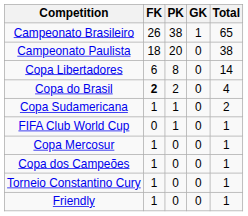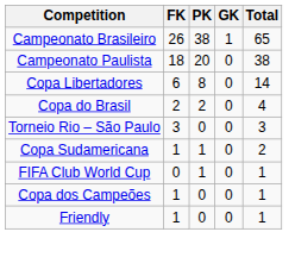 <table class="wikitable sortable" style="text-align:center">
 <tr>
 <th>Competition</th>
 <th>FK</th>
 <th>PK</th>
 <th>GK</th>
 <th>Total</th>
 </tr>
 <tr>
 <td><a href='#'>Campeonato Brasileiro</a></td>
 <td>26</td>
 <td>38</td>
 <td>1</td>
 <td>65</td>
 </tr>
 <tr>
 <td><a href='#'>Campeonato Paulista</a></td>
 <td>18</td>
 <td>20</td>
 <td>0</td>
 <td>38</td>
 </tr>
 <tr>
 <td><a href='#'>Copa Libertadores</a></td>
 <td>6</td>
 <td>8</td>
 <td>0</td>
 <td>14</td>
 </tr>
 <tr>
 <td><a href='#'>Copa do Brasil</a></td>
-<td><strong>2</strong></td>
+<td>2</td>
 <td>2</td>
 <td>0</td>
 <td>4</td>
+</tr>
+<tr>
+<td><a href='#'>Torneio Rio – São Paulo</a></td>
+<td>3</td>
+<td>0</td>
+<td>0</td>
+<td>3</td>
 </tr>
 <tr>
 <td><a href='#'>Copa Sudamericana</a></td>
 <td>1</td>
 <td>1</td>
 <td>0</td>
 <td>2</td>
 </tr>
 <tr>
 <td><a href='#'>FIFA Club World Cup</a></td>
 <td>0</td>
 <td>1</td>
 <td>0</td>
 <td>1</td>
 </tr>
 <tr>
-<td><a href='#'>Copa Mercosur</a></td>
-<td>1</td>
-<td>0</td>
-<td>0</td>
-<td>1</td>
-</tr>
-<tr>
 <td><a href='#'>Copa dos Campeões</a></td>
-<td>1</td>
-<td>0</td>
-<td>0</td>
-<td>1</td>
-</tr>
-<tr>
-<td><a href='#'>Torneio Constantino Cury</a></td>
 <td>1</td>
 <td>0</td>
 <td>0</td>
 <td>1</td>
 </tr>
 <tr>
 <td><a href='#'>Friendly</a></td>
 <td>1</td>
 <td>0</td>
 <td>0</td>
 <td>1</td>
 </tr>
 </table>
